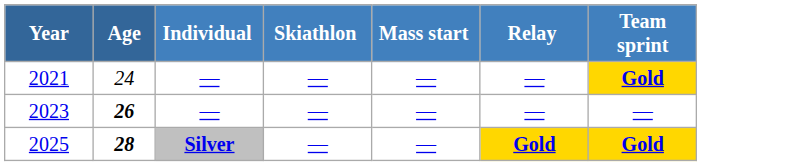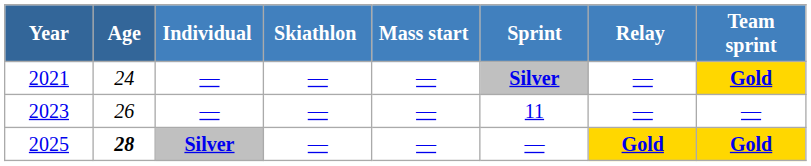 <table class="wikitable" style="font-size:95%; text-align:center; border:grey solid 1px; border-collapse:collapse; background:#ffffff;">
 <tr>
 <th style="background-color:#369; color:white; width:60px;"> Year </th>
 <th style="background-color:#369; color:white; width:40px;"> Age </th>
 <th style="background-color:#4180be; color:white; width:75px;">Individual </th>
 <th style="background-color:#4180be; color:white; width:75px;">Skiathlon </th>
 <th style="background-color:#4180be; color:white; width:75px;">Mass start </th>
+<th style="background-color:#4180be; color:white; width:75px;"> Sprint </th>
 <th style="background-color:#4180be; color:white; width:75px;">Relay </th>
 <th style="background-color:#4180be; color:white; width:75px;"> Team <br> sprint </th>
 </tr>
 <tr>
 <td><a href='#'>2021</a></td>
 <td><em>24</em></td>
 <td><a href='#'>—</a></td>
 <td><a href='#'>—</a></td>
 <td><a href='#'>—</a></td>
+<td style="background:silver;"><a href='#'><strong>Silver</strong></a></td>
 <td><a href='#'>—</a></td>
 <td style="background:gold;"><a href='#'><strong>Gold</strong></a></td>
 </tr>
 <tr>
 <td><a href='#'>2023</a></td>
-<td><strong><em>26</em></strong></td>
+<td><em>26</em></td>
 <td><a href='#'>—</a></td>
 <td><a href='#'>—</a></td>
 <td><a href='#'>—</a></td>
+<td><a href='#'>11</a></td>
 <td><a href='#'>—</a></td>
 <td><a href='#'>—</a></td>
 </tr>
 <tr>
 <td><a href='#'>2025</a></td>
 <td><strong><em>28</em></strong></td>
 <td style="background:silver;"><a href='#'><strong>Silver</strong></a></td>
 <td><a href='#'>—</a></td>
 <td><a href='#'>—</a></td>
+<td><a href='#'>—</a></td>
 <td style="background:gold;"><a href='#'><strong>Gold</strong></a></td>
 <td style="background:gold;"><a href='#'><strong>Gold</strong></a></td>
 </tr>
 </table>
